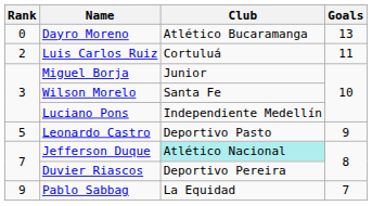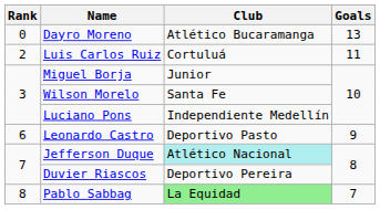 <table class="wikitable" border="1">
 <tr>
 <th>Rank</th>
 <th>Name</th>
 <th>Club</th>
 <th>Goals</th>
 </tr>
 <tr>
 <td align=center>0</td>
 <td> <a href='#'>Dayro Moreno</a></td>
 <td>Atlético Bucaramanga</td>
 <td align=center>13</td>
 </tr>
 <tr>
 <td align=center>2</td>
 <td> <a href='#'>Luis Carlos Ruiz</a></td>
 <td>Cortuluá</td>
 <td align=center>11</td>
 </tr>
 <tr>
 <td rowspan=3 align=center>3</td>
 <td> <a href='#'>Miguel Borja</a></td>
 <td>Junior</td>
 <td rowspan=3 align=center>10</td>
 </tr>
 <tr>
 <td> <a href='#'>Wilson Morelo</a></td>
 <td>Santa Fe</td>
 </tr>
 <tr>
 <td> <a href='#'>Luciano Pons</a></td>
 <td>Independiente Medellín</td>
 </tr>
 <tr>
-<td align=center>5</td>
+<td align=center>6</td>
 <td> <a href='#'>Leonardo Castro</a></td>
 <td>Deportivo Pasto</td>
 <td align=center>9</td>
 </tr>
 <tr>
 <td rowspan=2 align=center>7</td>
 <td> <a href='#'>Jefferson Duque</a></td>
 <td style="background: paleturquoise;">Atlético Nacional</td>
 <td rowspan=2 align=center>8</td>
 </tr>
 <tr>
 <td> <a href='#'>Duvier Riascos</a></td>
 <td>Deportivo Pereira</td>
 </tr>
 <tr>
-<td align=center>9</td>
+<td align=center>8</td>
 <td> <a href='#'>Pablo Sabbag</a></td>
-<td>La Equidad</td>
+<td style="background: lightgreen;">La Equidad</td>
 <td align=center>7</td>
 </tr>
 </table>
